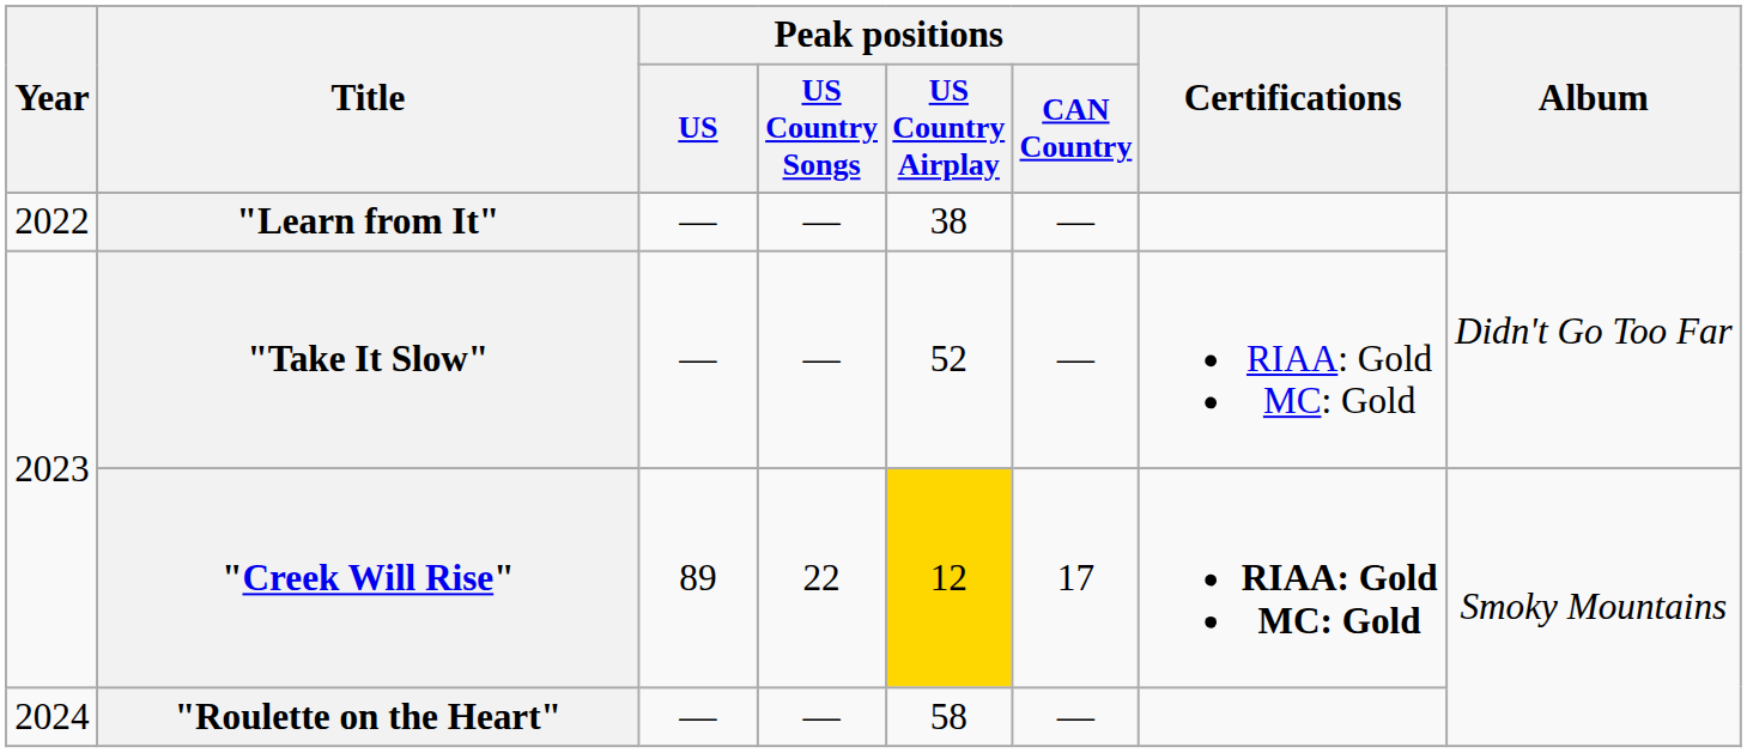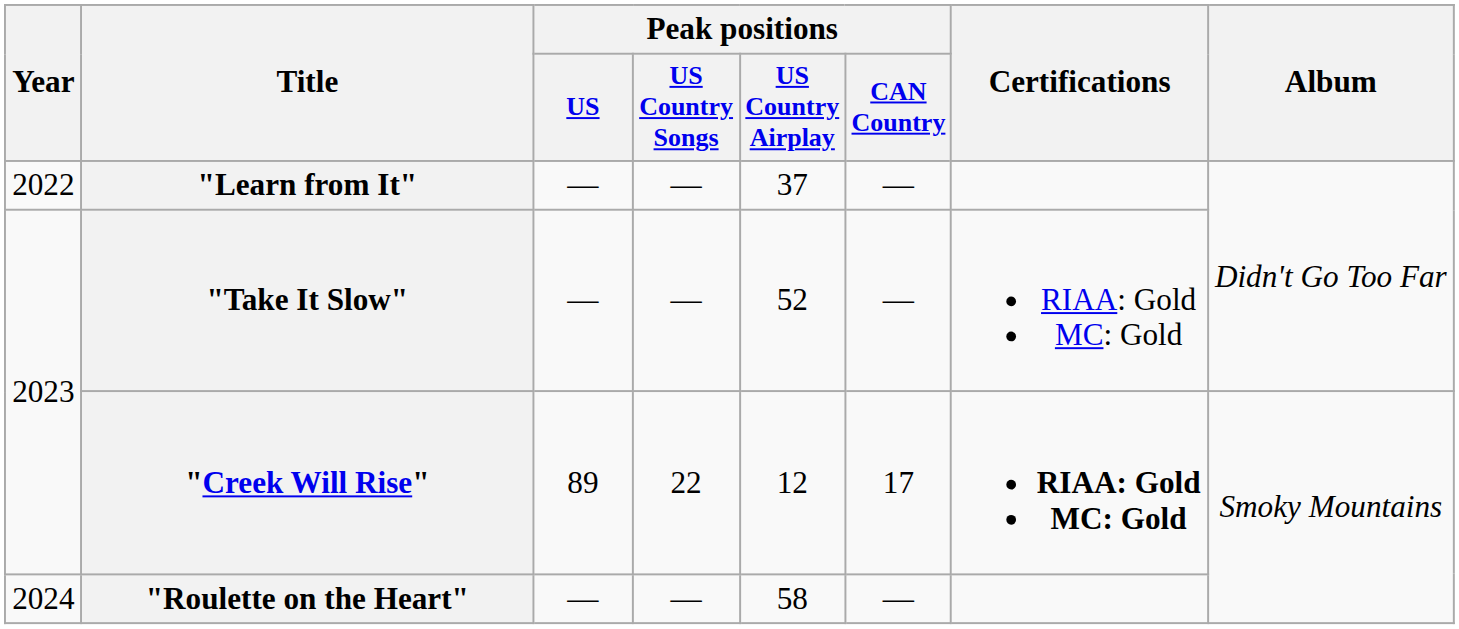 <table class="wikitable plainrowheaders" style="text-align:center;">
 <tr>
 <th rowspan="2">Year</th>
 <th rowspan="2" style="width:14em;">Title</th>
 <th colspan="4">Peak positions</th>
 <th rowspan="2">Certifications</th>
 <th rowspan="2">Album</th>
 </tr>
 <tr style="font-size:smaller;">
 <th scope="col" style="width:45px;"><a href='#'>US</a><br></th>
 <th style="width:45px;"><a href='#'>US Country Songs</a><br></th>
 <th style="width:45px;"><a href='#'>US Country Airplay</a><br></th>
 <th style="width:45px;"><a href='#'>CAN Country</a><br></th>
 </tr>
 <tr>
 <td>2022</td>
 <th scope="row">"Learn from It"</th>
 <td>—</td>
 <td>—</td>
-<td>38</td>
+<td>37</td>
 <td>—</td>
 <td></td>
 <td rowspan="2"><em>Didn't Go Too Far</em></td>
 </tr>
 <tr>
 <td rowspan="2">2023</td>
 <th scope="row">"Take It Slow"</th>
 <td>—</td>
 <td>—</td>
 <td>52</td>
 <td>—</td>
 <td><br><ul><li><a href='#'>RIAA</a>: Gold</li><li><a href='#'>MC</a>: Gold</li></ul></td>
 </tr>
 <tr>
 <th scope="row">"<a href='#'>Creek Will Rise</a>"</th>
 <td>89</td>
 <td>22</td>
-<td style="background: gold;">12</td>
+<td>12</td>
 <td>17</td>
 <td><strong><br><ul><li>RIAA: Gold</li><li>MC: Gold</li></ul></strong></td>
 <td rowspan="2"><em>Smoky Mountains</em></td>
 </tr>
 <tr>
 <td>2024</td>
 <th scope="row">"Roulette on the Heart"<br></th>
 <td>—</td>
 <td>—</td>
 <td>58</td>
 <td>—</td>
 <td></td>
 </tr>
 </table>
